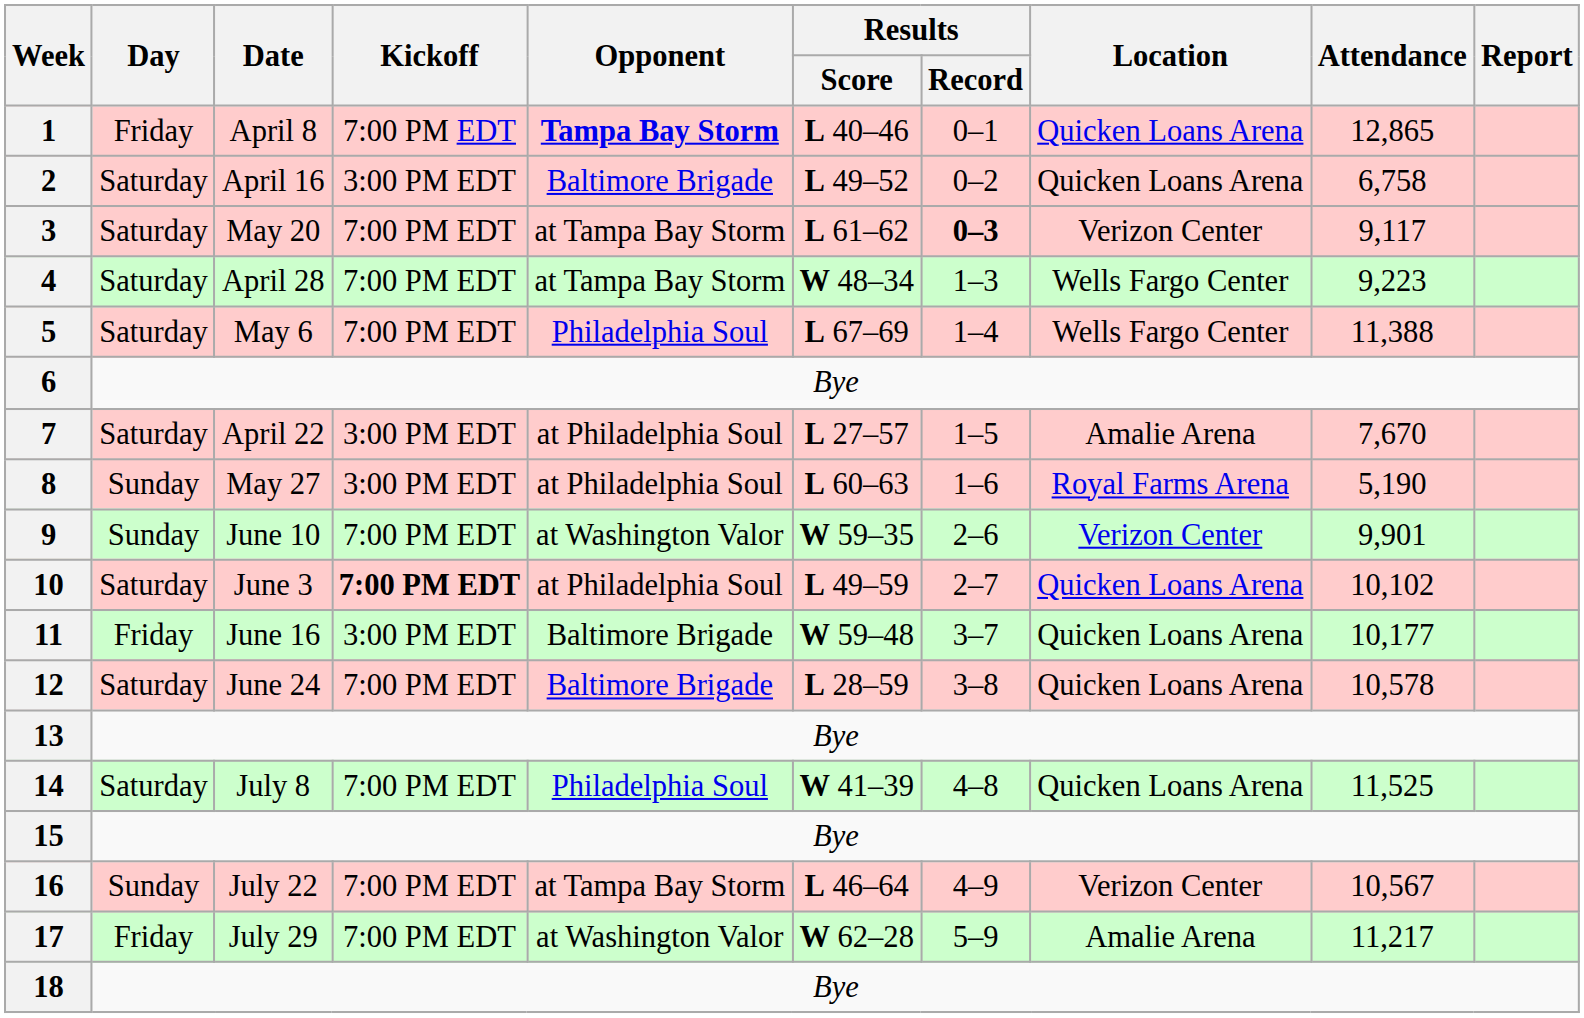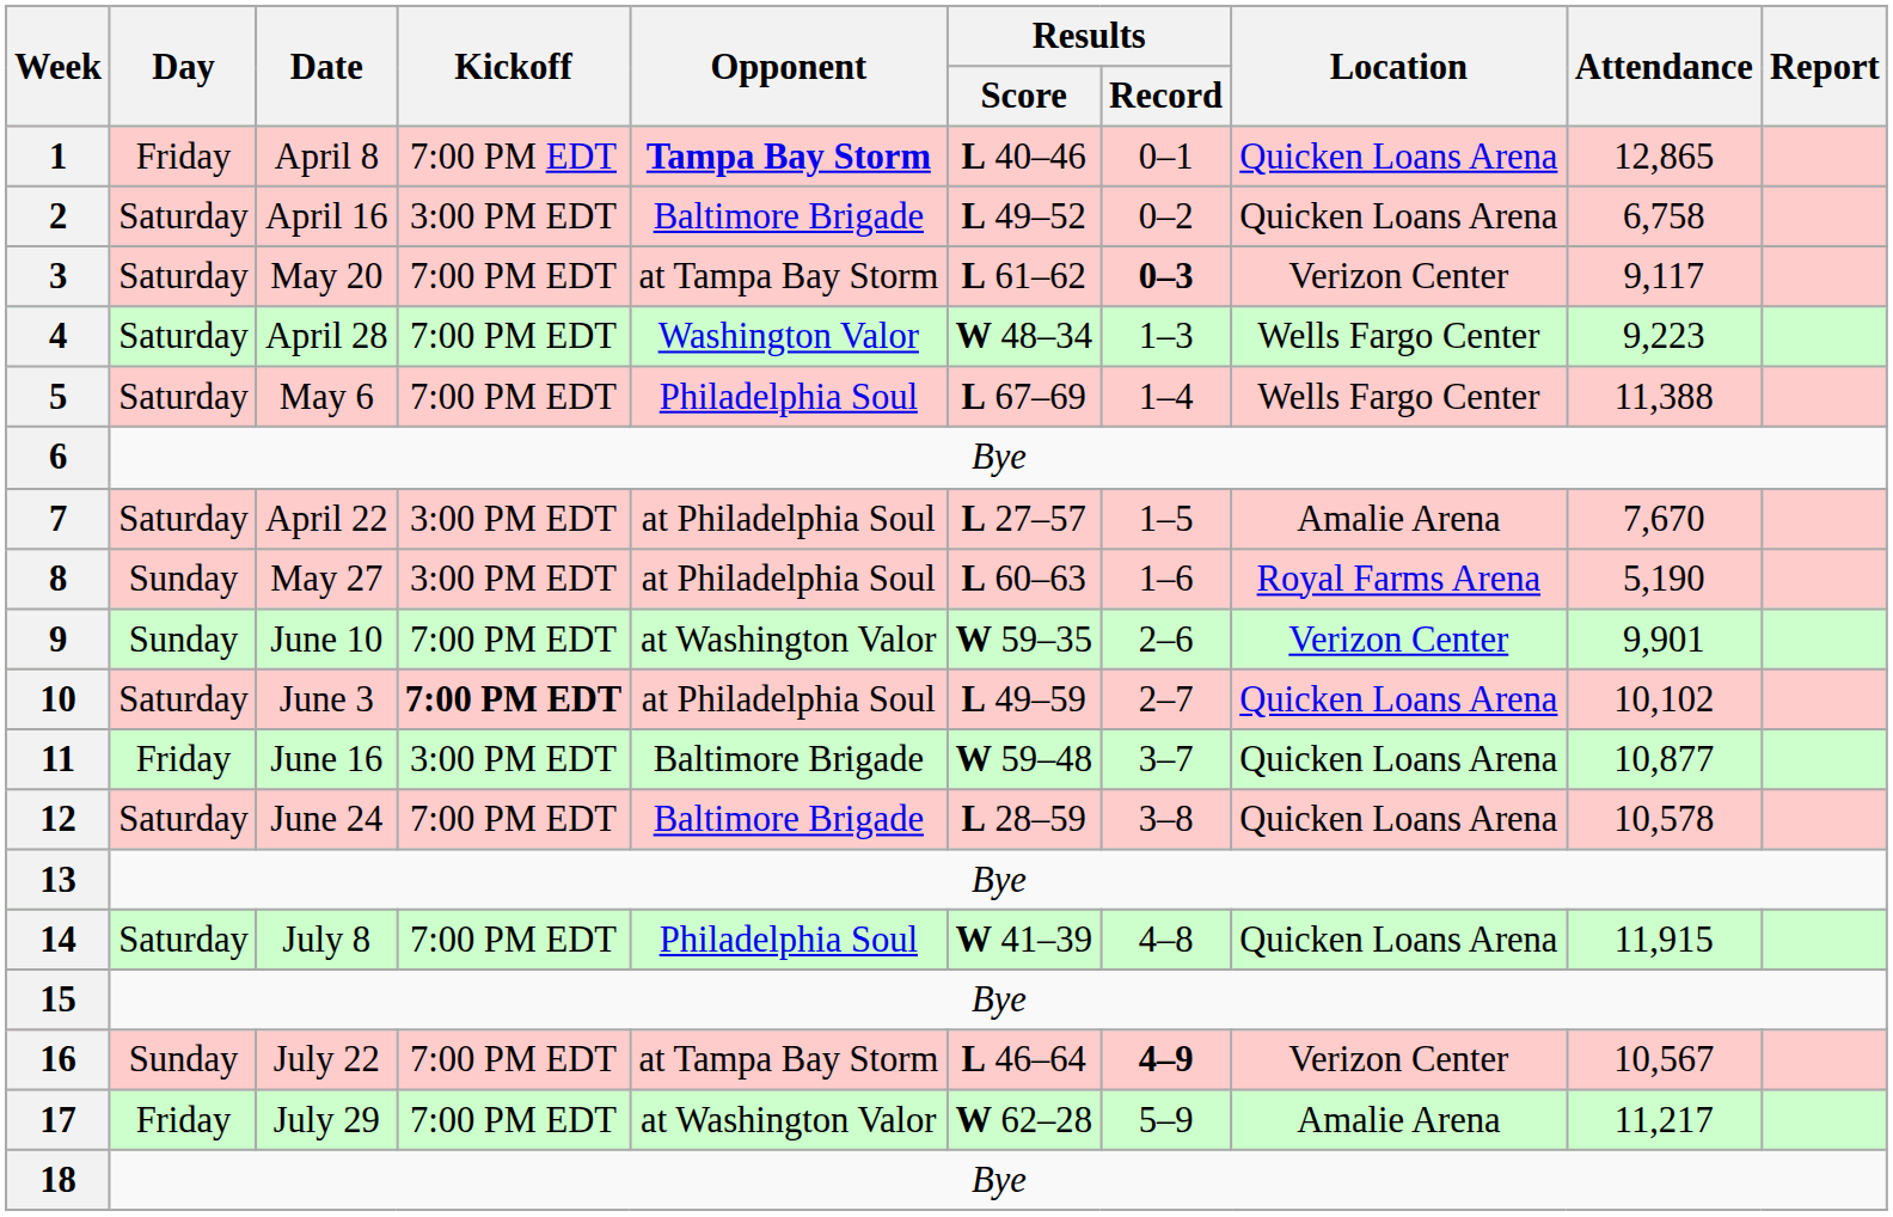 <table class="wikitable" style="font-size: 95%;">
 <tr>
 <th rowspan=2>Week</th>
 <th rowspan=2>Day</th>
 <th rowspan=2>Date</th>
 <th rowspan=2>Kickoff</th>
 <th rowspan=2>Opponent</th>
 <th colspan=2>Results</th>
 <th rowspan=2>Location</th>
 <th rowspan=2>Attendance</th>
 <th rowspan=2>Report</th>
 </tr>
 <tr>
 <th>Score</th>
 <th>Record</th>
 </tr>
 <tr style=background:#ffcccc>
 <th align="center"><strong>1</strong></th>
 <td align="center">Friday</td>
 <td align="center">April 8</td>
 <td align="center">7:00 PM <a href='#'>EDT</a></td>
 <td align="center"><strong><a href='#'>Tampa Bay Storm</a></strong></td>
 <td align="center"><strong>L</strong> 40–46</td>
 <td align="center">0–1</td>
 <td align="center"><a href='#'>Quicken Loans Arena</a></td>
 <td align="center">12,865</td>
 <td align="center"></td>
 </tr>
 <tr style=background:#ffcccc>
 <th align="center"><strong>2</strong></th>
 <td align="center">Saturday</td>
 <td align="center">April 16</td>
 <td align="center">3:00 PM EDT</td>
 <td align="center"><a href='#'>Baltimore Brigade</a></td>
 <td align="center"><strong>L</strong> 49–52</td>
 <td align="center">0–2</td>
 <td align="center">Quicken Loans Arena</td>
 <td align="center">6,758</td>
 <td align="center"></td>
 </tr>
 <tr style=background:#ffcccc>
 <th align="center"><strong>3</strong></th>
 <td align="center">Saturday</td>
 <td align="center">May 20</td>
 <td align="center">7:00 PM EDT</td>
 <td align="center">at Tampa Bay Storm</td>
 <td align="center"><strong>L</strong> 61–62</td>
 <td align="center"><strong>0–3</strong></td>
 <td align="center">Verizon Center</td>
 <td align="center">9,117</td>
 <td align="center"></td>
 </tr>
 <tr style=background:#ccffcc>
 <th align="center"><strong>4</strong></th>
 <td align="center">Saturday</td>
 <td align="center">April 28</td>
 <td align="center">7:00 PM EDT</td>
-<td align="center">at Tampa Bay Storm</td>
+<td align="center"><a href='#'>Washington Valor</a></td>
 <td align="center"><strong>W</strong> 48–34</td>
 <td align="center">1–3</td>
 <td align="center">Wells Fargo Center</td>
 <td align="center">9,223</td>
 <td align="center"></td>
 </tr>
 <tr style=background:#ffcccc>
 <th align="center"><strong>5</strong></th>
 <td align="center">Saturday</td>
 <td align="center">May 6</td>
 <td align="center">7:00 PM EDT</td>
 <td align="center"><a href='#'>Philadelphia Soul</a></td>
 <td align="center"><strong>L</strong> 67–69</td>
 <td align="center">1–4</td>
 <td align="center">Wells Fargo Center</td>
 <td align="center">11,388</td>
 <td align="center"></td>
 </tr>
 <tr style=>
 <th align="center"><strong>6</strong></th>
 <td colspan=9 align="center" valign="middle"><em>Bye</em></td>
 </tr>
 <tr style=background:#ffcccc>
 <th align="center"><strong>7</strong></th>
 <td align="center">Saturday</td>
 <td align="center">April 22</td>
 <td align="center">3:00 PM EDT</td>
 <td align="center">at Philadelphia Soul</td>
 <td align="center"><strong>L</strong> 27–57</td>
 <td align="center">1–5</td>
 <td align="center">Amalie Arena</td>
 <td align="center">7,670</td>
 <td align="center"></td>
 </tr>
 <tr style=background:#ffcccc>
 <th align="center"><strong>8</strong></th>
 <td align="center">Sunday</td>
 <td align="center">May 27</td>
 <td align="center">3:00 PM EDT</td>
 <td align="center">at Philadelphia Soul</td>
 <td align="center"><strong>L</strong> 60–63</td>
 <td align="center">1–6</td>
 <td align="center"><a href='#'>Royal Farms Arena</a></td>
 <td align="center">5,190</td>
 <td align="center"></td>
 </tr>
 <tr style=background:#ccffcc>
 <th align="center"><strong>9</strong></th>
 <td align="center">Sunday</td>
 <td align="center">June 10</td>
 <td align="center">7:00 PM EDT</td>
 <td align="center">at Washington Valor</td>
 <td align="center"><strong>W</strong> 59–35</td>
 <td align="center">2–6</td>
 <td align="center"><a href='#'>Verizon Center</a></td>
 <td align="center">9,901</td>
 <td align="center"></td>
 </tr>
 <tr style=background:#ffcccc>
 <th align="center"><strong>10</strong></th>
 <td align="center">Saturday</td>
 <td align="center">June 3</td>
 <td align="center"><strong>7:00 PM EDT</strong></td>
 <td align="center">at Philadelphia Soul</td>
 <td align="center"><strong>L</strong> 49–59</td>
 <td align="center">2–7</td>
 <td align="center"><a href='#'>Quicken Loans Arena</a></td>
 <td align="center">10,102</td>
 <td align="center"></td>
 </tr>
 <tr style=background:#ccffcc>
 <th align="center"><strong>11</strong></th>
 <td align="center">Friday</td>
 <td align="center">June 16</td>
 <td align="center">3:00 PM EDT</td>
 <td align="center">Baltimore Brigade</td>
 <td align="center"><strong>W</strong> 59–48</td>
 <td align="center">3–7</td>
 <td align="center">Quicken Loans Arena</td>
-<td align="center">10,177</td>
+<td align="center">10,877</td>
 <td align="center"></td>
 </tr>
 <tr style=background:#ffcccc>
 <th align="center"><strong>12</strong></th>
 <td align="center">Saturday</td>
 <td align="center">June 24</td>
 <td align="center">7:00 PM EDT</td>
 <td align="center"><a href='#'>Baltimore Brigade</a></td>
 <td align="center"><strong>L</strong> 28–59</td>
 <td align="center">3–8</td>
 <td align="center">Quicken Loans Arena</td>
 <td align="center">10,578</td>
 <td align="center"></td>
 </tr>
 <tr style=>
 <th align="center"><strong>13</strong></th>
 <td colspan=9 align="center" valign="middle"><em>Bye</em></td>
 </tr>
 <tr style=background:#ccffcc>
 <th align="center"><strong>14</strong></th>
 <td align="center">Saturday</td>
 <td align="center">July 8</td>
 <td align="center">7:00 PM EDT</td>
 <td align="center"><a href='#'>Philadelphia Soul</a></td>
 <td align="center"><strong>W</strong> 41–39</td>
 <td align="center">4–8</td>
 <td align="center">Quicken Loans Arena</td>
-<td align="center">11,525</td>
+<td align="center">11,915</td>
 <td align="center"></td>
 </tr>
 <tr style=>
 <th align="center"><strong>15</strong></th>
 <td colspan=9 align="center" valign="middle"><em>Bye</em></td>
 </tr>
 <tr style=background:#ffcccc>
 <th align="center"><strong>16</strong></th>
 <td align="center">Sunday</td>
 <td align="center">July 22</td>
 <td align="center">7:00 PM EDT</td>
 <td align="center">at Tampa Bay Storm</td>
 <td align="center"><strong>L</strong> 46–64</td>
-<td align="center">4–9</td>
+<td align="center"><strong>4–9</strong></td>
 <td align="center">Verizon Center</td>
 <td align="center">10,567</td>
 <td align="center"></td>
 </tr>
 <tr style= background:#ccffcc>
 <th align="center"><strong>17</strong></th>
 <td align="center">Friday</td>
 <td align="center">July 29</td>
 <td align="center">7:00 PM EDT</td>
 <td align="center">at Washington Valor</td>
 <td align="center"><strong>W</strong> 62–28</td>
 <td align="center">5–9</td>
 <td align="center">Amalie Arena</td>
 <td align="center">11,217</td>
 <td align="center"></td>
 </tr>
 <tr style=>
 <th align="center"><strong>18</strong></th>
 <td colspan=9 align="center" valign="middle"><em>Bye</em></td>
 </tr>
 </table>
